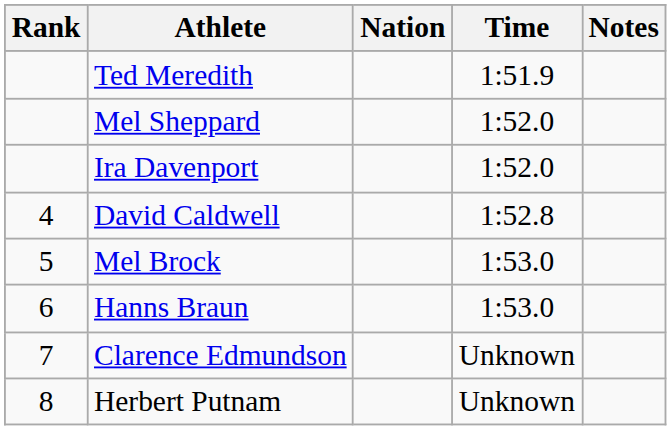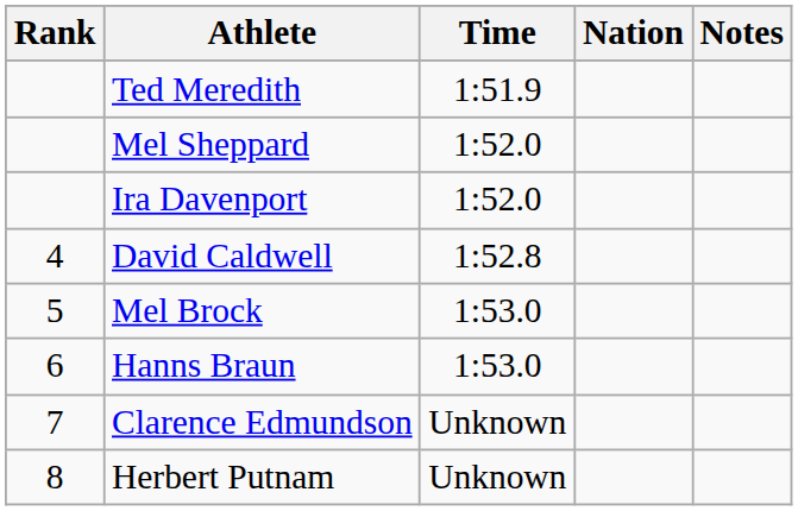 <table class="wikitable sortable" style="text-align:center">
 <tr>
 <th>Rank</th>
 <th>Athlete</th>
+<th>Time</th>
 <th>Nation</th>
-<th>Time</th>
 <th>Notes</th>
 </tr>
 <tr>
 <td></td>
 <td align=left><a href='#'>Ted Meredith</a></td>
+<td>1:51.9</td>
 <td align=left></td>
-<td>1:51.9</td>
 <td></td>
 </tr>
 <tr>
 <td></td>
 <td align=left><a href='#'>Mel Sheppard</a></td>
+<td>1:52.0</td>
 <td align=left></td>
-<td>1:52.0</td>
 <td></td>
 </tr>
 <tr>
 <td></td>
 <td align=left><a href='#'>Ira Davenport</a></td>
+<td>1:52.0</td>
 <td align=left></td>
-<td>1:52.0</td>
 <td></td>
 </tr>
 <tr>
 <td>4</td>
 <td align=left><a href='#'>David Caldwell</a></td>
+<td>1:52.8</td>
 <td align=left></td>
-<td>1:52.8</td>
 <td></td>
 </tr>
 <tr>
 <td>5</td>
 <td align=left><a href='#'>Mel Brock</a></td>
+<td>1:53.0</td>
 <td align=left></td>
-<td>1:53.0</td>
 <td></td>
 </tr>
 <tr>
 <td>6</td>
 <td align=left><a href='#'>Hanns Braun</a></td>
+<td>1:53.0</td>
 <td align=left></td>
-<td>1:53.0</td>
 <td></td>
 </tr>
 <tr>
 <td>7</td>
 <td align=left><a href='#'>Clarence Edmundson</a></td>
+<td data-sort-value=2:00.0>Unknown</td>
 <td align=left></td>
-<td data-sort-value=2:00.0>Unknown</td>
 <td></td>
 </tr>
 <tr>
 <td>8</td>
 <td align=left>Herbert Putnam</td>
+<td data-sort-value=3:00.0>Unknown</td>
 <td align=left></td>
-<td data-sort-value=3:00.0>Unknown</td>
 <td></td>
 </tr>
 </table>
